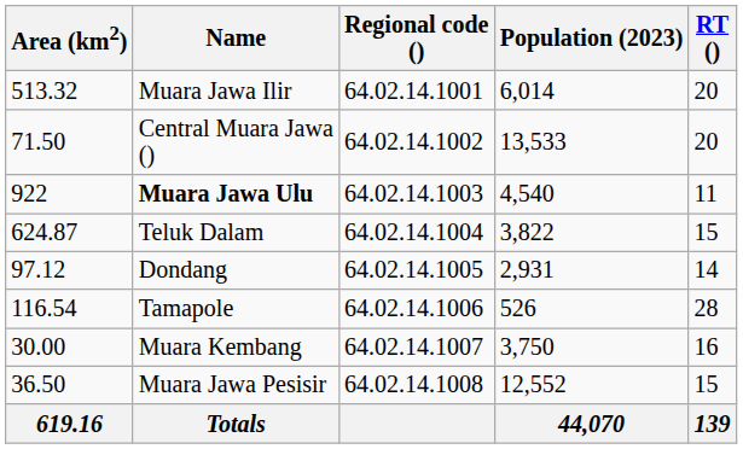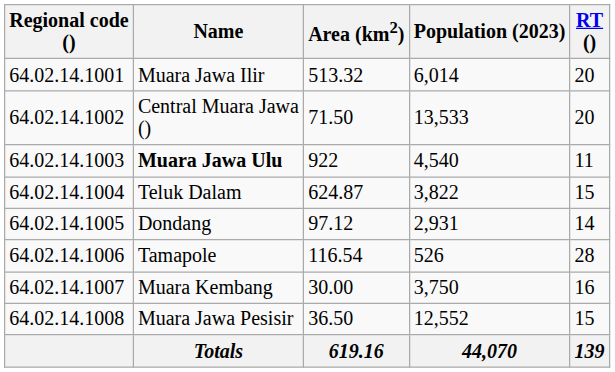 <table class="wikitable sortable">
 <tr>
+<th>Regional code<br>()</th>
+<th>Name</th>
 <th>Area (km<sup>2</sup>)</th>
-<th>Name</th>
-<th>Regional code<br>()</th>
 <th>Population (2023)</th>
 <th><a href='#'>RT</a><br>()</th>
 </tr>
 <tr>
+<td>64.02.14.1001</td>
+<td>Muara Jawa Ilir</td>
 <td>513.32</td>
-<td>Muara Jawa Ilir</td>
-<td>64.02.14.1001</td>
 <td>6,014</td>
 <td>20</td>
 </tr>
 <tr>
+<td>64.02.14.1002</td>
+<td>Central Muara Jawa<br>()</td>
 <td>71.50</td>
-<td>Central Muara Jawa<br>()</td>
-<td>64.02.14.1002</td>
 <td>13,533</td>
 <td>20</td>
 </tr>
 <tr>
+<td>64.02.14.1003</td>
+<td><strong>Muara Jawa Ulu</strong></td>
 <td>922</td>
-<td><strong>Muara Jawa Ulu</strong></td>
-<td>64.02.14.1003</td>
 <td>4,540</td>
 <td>11</td>
 </tr>
 <tr>
+<td>64.02.14.1004</td>
+<td>Teluk Dalam</td>
 <td>624.87</td>
-<td>Teluk Dalam</td>
-<td>64.02.14.1004</td>
 <td>3,822</td>
 <td>15</td>
 </tr>
 <tr>
+<td>64.02.14.1005</td>
+<td>Dondang</td>
 <td>97.12</td>
-<td>Dondang</td>
-<td>64.02.14.1005</td>
 <td>2,931</td>
 <td>14</td>
 </tr>
 <tr>
+<td>64.02.14.1006</td>
+<td>Tamapole</td>
 <td>116.54</td>
-<td>Tamapole</td>
-<td>64.02.14.1006</td>
 <td>526</td>
 <td>28</td>
 </tr>
 <tr>
+<td>64.02.14.1007</td>
+<td>Muara Kembang</td>
 <td>30.00</td>
-<td>Muara Kembang</td>
-<td>64.02.14.1007</td>
 <td>3,750</td>
 <td>16</td>
 </tr>
 <tr>
+<td>64.02.14.1008</td>
+<td>Muara Jawa Pesisir</td>
 <td>36.50</td>
-<td>Muara Jawa Pesisir</td>
-<td>64.02.14.1008</td>
 <td>12,552</td>
 <td>15</td>
 </tr>
 <tr>
+<th></th>
+<th><em>Totals</em></th>
 <th><em>619.16</em></th>
-<th><em>Totals</em></th>
-<th></th>
 <th><em>44,070</em></th>
 <th><em>139</em></th>
 </tr>
 </table>
